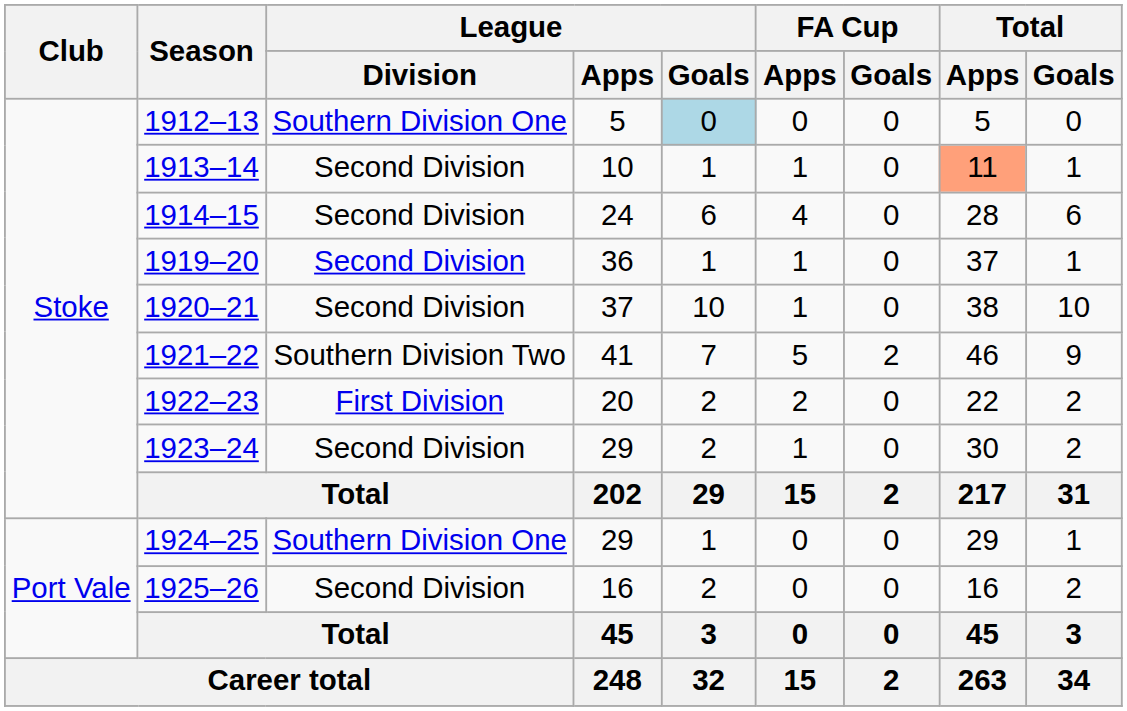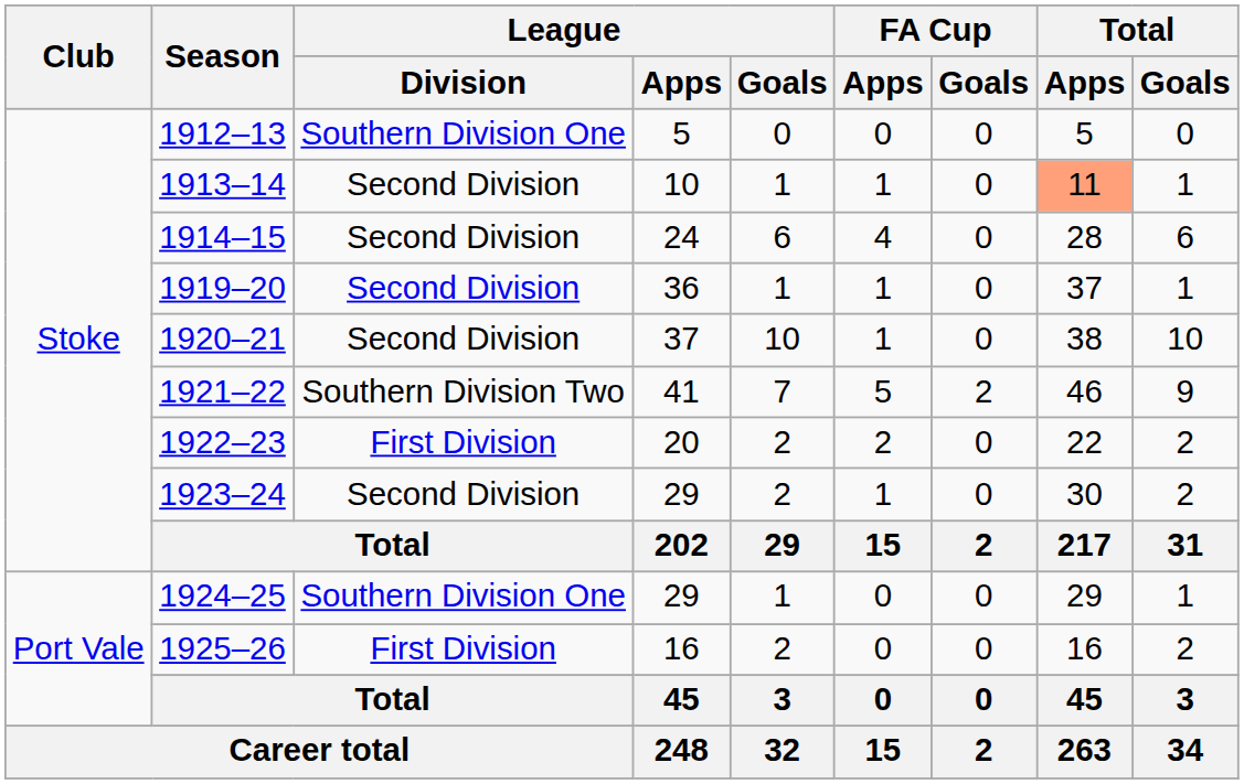 <table class="wikitable" style="text-align: center;">
 <tr>
 <th rowspan="2">Club</th>
 <th rowspan="2">Season</th>
 <th colspan="3">League</th>
 <th colspan="2">FA Cup</th>
 <th colspan="2">Total</th>
 </tr>
 <tr>
 <th>Division</th>
 <th>Apps</th>
 <th>Goals</th>
 <th>Apps</th>
 <th>Goals</th>
 <th>Apps</th>
 <th>Goals</th>
 </tr>
 <tr>
 <td rowspan="9"><a href='#'>Stoke</a></td>
 <td><a href='#'>1912–13</a></td>
 <td><a href='#'>Southern Division One</a></td>
 <td>5</td>
-<td style="background: lightblue;">0</td>
+<td>0</td>
 <td>0</td>
 <td>0</td>
 <td>5</td>
 <td>0</td>
 </tr>
 <tr>
 <td><a href='#'>1913–14</a></td>
 <td>Second Division</td>
 <td>10</td>
 <td>1</td>
 <td>1</td>
 <td>0</td>
 <td style="background: lightsalmon;">11</td>
 <td>1</td>
 </tr>
 <tr>
 <td><a href='#'>1914–15</a></td>
 <td>Second Division</td>
 <td>24</td>
 <td>6</td>
 <td>4</td>
 <td>0</td>
 <td>28</td>
 <td>6</td>
 </tr>
 <tr>
 <td><a href='#'>1919–20</a></td>
 <td><a href='#'>Second Division</a></td>
 <td>36</td>
 <td>1</td>
 <td>1</td>
 <td>0</td>
 <td>37</td>
 <td>1</td>
 </tr>
 <tr>
 <td><a href='#'>1920–21</a></td>
 <td>Second Division</td>
 <td>37</td>
 <td>10</td>
 <td>1</td>
 <td>0</td>
 <td>38</td>
 <td>10</td>
 </tr>
 <tr>
 <td><a href='#'>1921–22</a></td>
 <td>Southern Division Two</td>
 <td>41</td>
 <td>7</td>
 <td>5</td>
 <td>2</td>
 <td>46</td>
 <td>9</td>
 </tr>
 <tr>
 <td><a href='#'>1922–23</a></td>
 <td><a href='#'>First Division</a></td>
 <td>20</td>
 <td>2</td>
 <td>2</td>
 <td>0</td>
 <td>22</td>
 <td>2</td>
 </tr>
 <tr>
 <td><a href='#'>1923–24</a></td>
 <td>Second Division</td>
 <td>29</td>
 <td>2</td>
 <td>1</td>
 <td>0</td>
 <td>30</td>
 <td>2</td>
 </tr>
 <tr>
 <th colspan="2">Total</th>
 <th>202</th>
 <th>29</th>
 <th>15</th>
 <th>2</th>
 <th>217</th>
 <th>31</th>
 </tr>
 <tr>
 <td rowspan="3"><a href='#'>Port Vale</a></td>
 <td><a href='#'>1924–25</a></td>
 <td><a href='#'>Southern Division One</a></td>
 <td>29</td>
 <td>1</td>
 <td>0</td>
 <td>0</td>
 <td>29</td>
 <td>1</td>
 </tr>
 <tr>
 <td><a href='#'>1925–26</a></td>
-<td>Second Division</td>
+<td><a href='#'>First Division</a></td>
 <td>16</td>
 <td>2</td>
 <td>0</td>
 <td>0</td>
 <td>16</td>
 <td>2</td>
 </tr>
 <tr>
 <th colspan="2">Total</th>
 <th>45</th>
 <th>3</th>
 <th>0</th>
 <th>0</th>
 <th>45</th>
 <th>3</th>
 </tr>
 <tr>
 <th colspan="3">Career total</th>
 <th>248</th>
 <th>32</th>
 <th>15</th>
 <th>2</th>
 <th>263</th>
 <th>34</th>
 </tr>
 </table>
